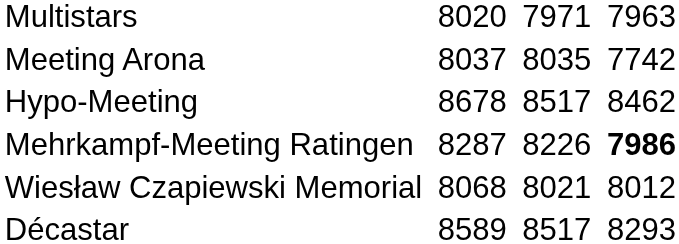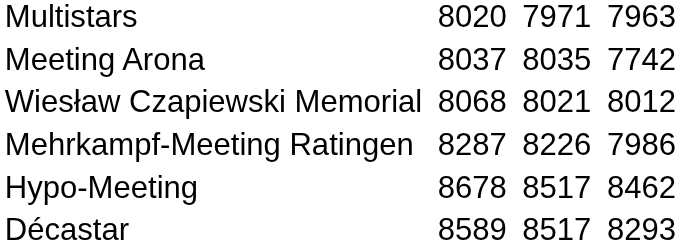 <table>
 <tr>
 <td>Multistars</td>
 <td></td>
 <td>8020</td>
 <td></td>
 <td>7971</td>
 <td></td>
 <td>7963</td>
 </tr>
 <tr>
 <td>Meeting Arona</td>
 <td></td>
 <td>8037</td>
 <td></td>
 <td>8035</td>
 <td></td>
 <td>7742</td>
 </tr>
 <tr>
-<td>Hypo-Meeting</td>
+<td>Wiesław Czapiewski Memorial</td>
 <td></td>
-<td>8678</td>
+<td>8068</td>
 <td></td>
-<td>8517</td>
+<td>8021</td>
 <td></td>
-<td>8462</td>
+<td>8012</td>
 </tr>
 <tr>
 <td>Mehrkampf-Meeting Ratingen</td>
 <td></td>
 <td>8287</td>
 <td></td>
 <td>8226</td>
 <td></td>
-<td><strong>7986</strong></td>
+<td>7986</td>
 </tr>
 <tr>
-<td>Wiesław Czapiewski Memorial</td>
+<td>Hypo-Meeting</td>
 <td></td>
-<td>8068</td>
+<td>8678</td>
 <td></td>
-<td>8021</td>
+<td>8517</td>
 <td></td>
-<td>8012</td>
+<td>8462</td>
 </tr>
 <tr>
 <td>Décastar</td>
 <td></td>
 <td>8589</td>
 <td></td>
 <td>8517</td>
 <td></td>
 <td>8293</td>
 </tr>
 <tr>
 </tr>
 </table>
